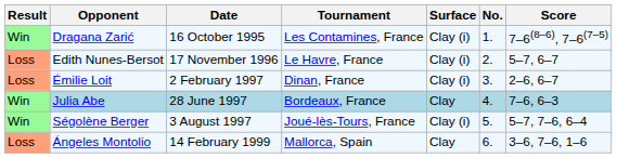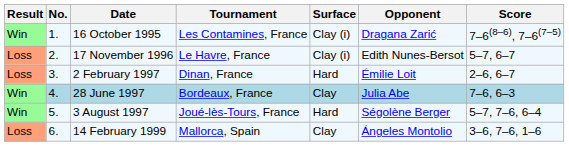 <table class="sortable wikitable" style="font-size:97%;">
 <tr>
 <th>Result</th>
-<th>Opponent</th>
+<th>No.</th>
 <th>Date</th>
 <th>Tournament</th>
 <th>Surface</th>
-<th>No.</th>
+<th>Opponent</th>
 <th>Score</th>
 </tr>
 <tr style="background:#f0f8ff;">
 <td style="background:#98fb98;">Win</td>
-<td> <a href='#'>Dragana Zarić</a></td>
+<td>1.</td>
 <td>16 October 1995</td>
 <td><a href='#'>Les Contamines</a>, France</td>
 <td>Clay (i)</td>
-<td>1.</td>
+<td> <a href='#'>Dragana Zarić</a></td>
 <td>7–6<sup>(8–6)</sup>, 7–6<sup>(7–5)</sup></td>
 </tr>
 <tr style="background:#f0f8ff;">
 <td style="background:#ffa07a;">Loss</td>
-<td> Edith Nunes-Bersot</td>
+<td>2.</td>
 <td>17 November 1996</td>
 <td><a href='#'>Le Havre</a>, France</td>
 <td>Clay (i)</td>
-<td>2.</td>
+<td> Edith Nunes-Bersot</td>
 <td>5–7, 6–7</td>
 </tr>
 <tr style="background:#f0f8ff;">
 <td style="background:#ffa07a;">Loss</td>
-<td> <a href='#'>Émilie Loit</a></td>
+<td>3.</td>
 <td>2 February 1997</td>
 <td><a href='#'>Dinan</a>, France</td>
-<td>Clay (i)</td>
-<td>3.</td>
+<td>Hard</td>
+<td> <a href='#'>Émilie Loit</a></td>
 <td>2–6, 6–7</td>
 </tr>
 <tr style="background:lightblue;">
 <td style="background:#98fb98;">Win</td>
-<td> <a href='#'>Julia Abe</a></td>
+<td>4.</td>
 <td>28 June 1997</td>
 <td><a href='#'>Bordeaux</a>, France</td>
 <td>Clay</td>
-<td>4.</td>
+<td> <a href='#'>Julia Abe</a></td>
 <td>7–6, 6–3</td>
 </tr>
 <tr style="background:#f0f8ff;">
 <td style="background:#98fb98;">Win</td>
-<td> <a href='#'>Ségolène Berger</a></td>
+<td>5.</td>
 <td>3 August 1997</td>
 <td><a href='#'>Joué-lès-Tours</a>, France</td>
-<td>Clay (i)</td>
-<td>5.</td>
+<td>Hard</td>
+<td> <a href='#'>Ségolène Berger</a></td>
 <td>5–7, 7–6, 6–4</td>
 </tr>
 <tr style="background:#f0f8ff;">
 <td style="background:#ffa07a;">Loss</td>
-<td> <a href='#'>Ángeles Montolio</a></td>
+<td>6.</td>
 <td>14 February 1999</td>
 <td><a href='#'>Mallorca</a>, Spain</td>
 <td>Clay</td>
-<td>6.</td>
+<td> <a href='#'>Ángeles Montolio</a></td>
 <td>3–6, 7–6, 1–6</td>
 </tr>
 </table>
